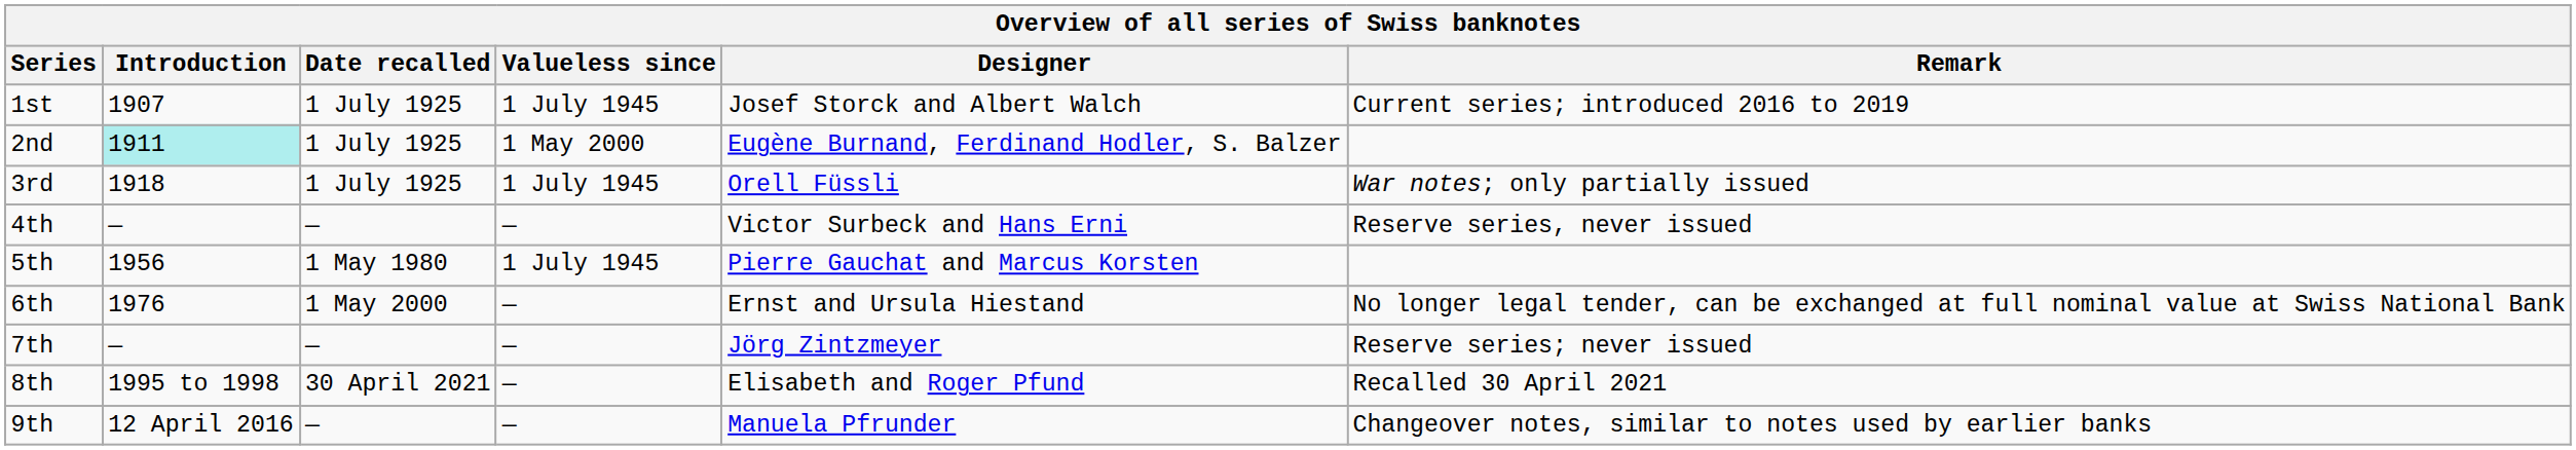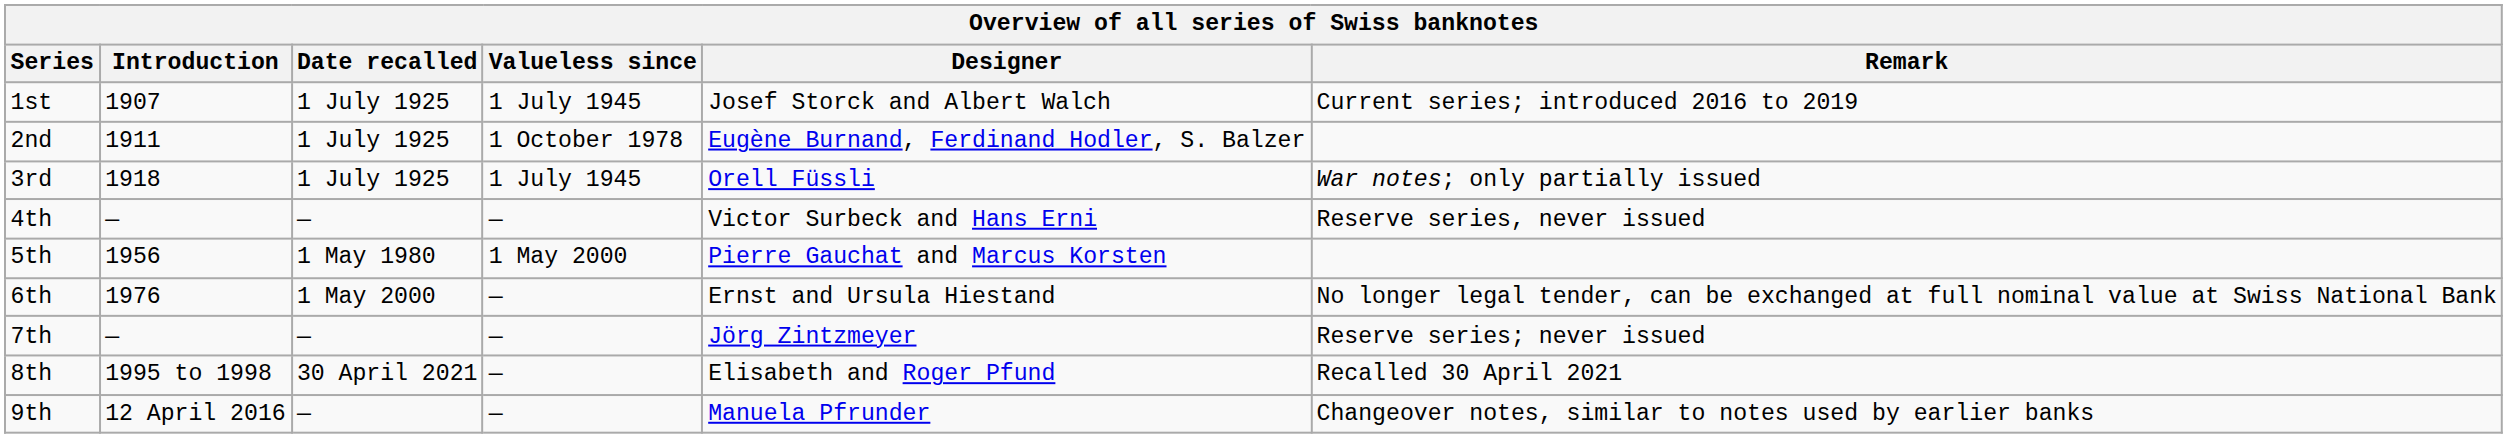 <table class="wikitable" style="font-size: 90%">
 <tr>
 <th colspan="7">Overview of all series of Swiss banknotes</th>
 </tr>
 <tr>
 <th>Series</th>
 <th>Introduction</th>
 <th>Date recalled</th>
 <th>Valueless since</th>
 <th>Designer</th>
 <th>Remark</th>
 </tr>
 <tr>
 <td>1st</td>
 <td>1907</td>
 <td>1 July 1925</td>
 <td>1 July 1945</td>
 <td>Josef Storck and Albert Walch</td>
 <td>Current series; introduced 2016 to 2019</td>
 </tr>
 <tr>
 <td>2nd</td>
-<td style="background: paleturquoise;">1911</td>
+<td>1911</td>
 <td>1 July 1925</td>
-<td>1 May 2000</td>
+<td>1 October 1978</td>
 <td><a href='#'>Eugène Burnand</a>, <a href='#'>Ferdinand Hodler</a>, S. Balzer</td>
 <td></td>
 </tr>
 <tr>
 <td>3rd</td>
 <td>1918</td>
 <td>1 July 1925</td>
 <td>1 July 1945</td>
 <td><a href='#'>Orell Füssli</a></td>
 <td><em>War notes</em>; only partially issued</td>
 </tr>
 <tr>
 <td>4th</td>
 <td>—</td>
 <td>—</td>
 <td>—</td>
 <td>Victor Surbeck and <a href='#'>Hans Erni</a></td>
 <td>Reserve series, never issued</td>
 </tr>
 <tr>
 <td>5th</td>
 <td>1956</td>
 <td>1 May 1980</td>
-<td>1 July 1945</td>
+<td>1 May 2000</td>
 <td><a href='#'>Pierre Gauchat</a> and <a href='#'>Marcus Korsten</a></td>
 <td></td>
 </tr>
 <tr>
 <td>6th</td>
 <td>1976</td>
 <td>1 May 2000</td>
 <td>—</td>
 <td>Ernst and Ursula Hiestand</td>
 <td>No longer legal tender, can be exchanged at full nominal value at Swiss National Bank</td>
 </tr>
 <tr>
 <td>7th</td>
 <td>—</td>
 <td>—</td>
 <td>—</td>
 <td><a href='#'>Jörg Zintzmeyer</a></td>
 <td>Reserve series; never issued</td>
 </tr>
 <tr>
 <td>8th</td>
 <td>1995 to 1998</td>
 <td>30 April 2021</td>
 <td>—</td>
 <td>Elisabeth and <a href='#'>Roger Pfund</a></td>
 <td>Recalled 30 April 2021</td>
 </tr>
 <tr>
 <td>9th</td>
 <td>12 April 2016</td>
 <td>—</td>
 <td>—</td>
 <td><a href='#'>Manuela Pfrunder</a></td>
 <td>Changeover notes, similar to notes used by earlier banks</td>
 </tr>
 </table>
